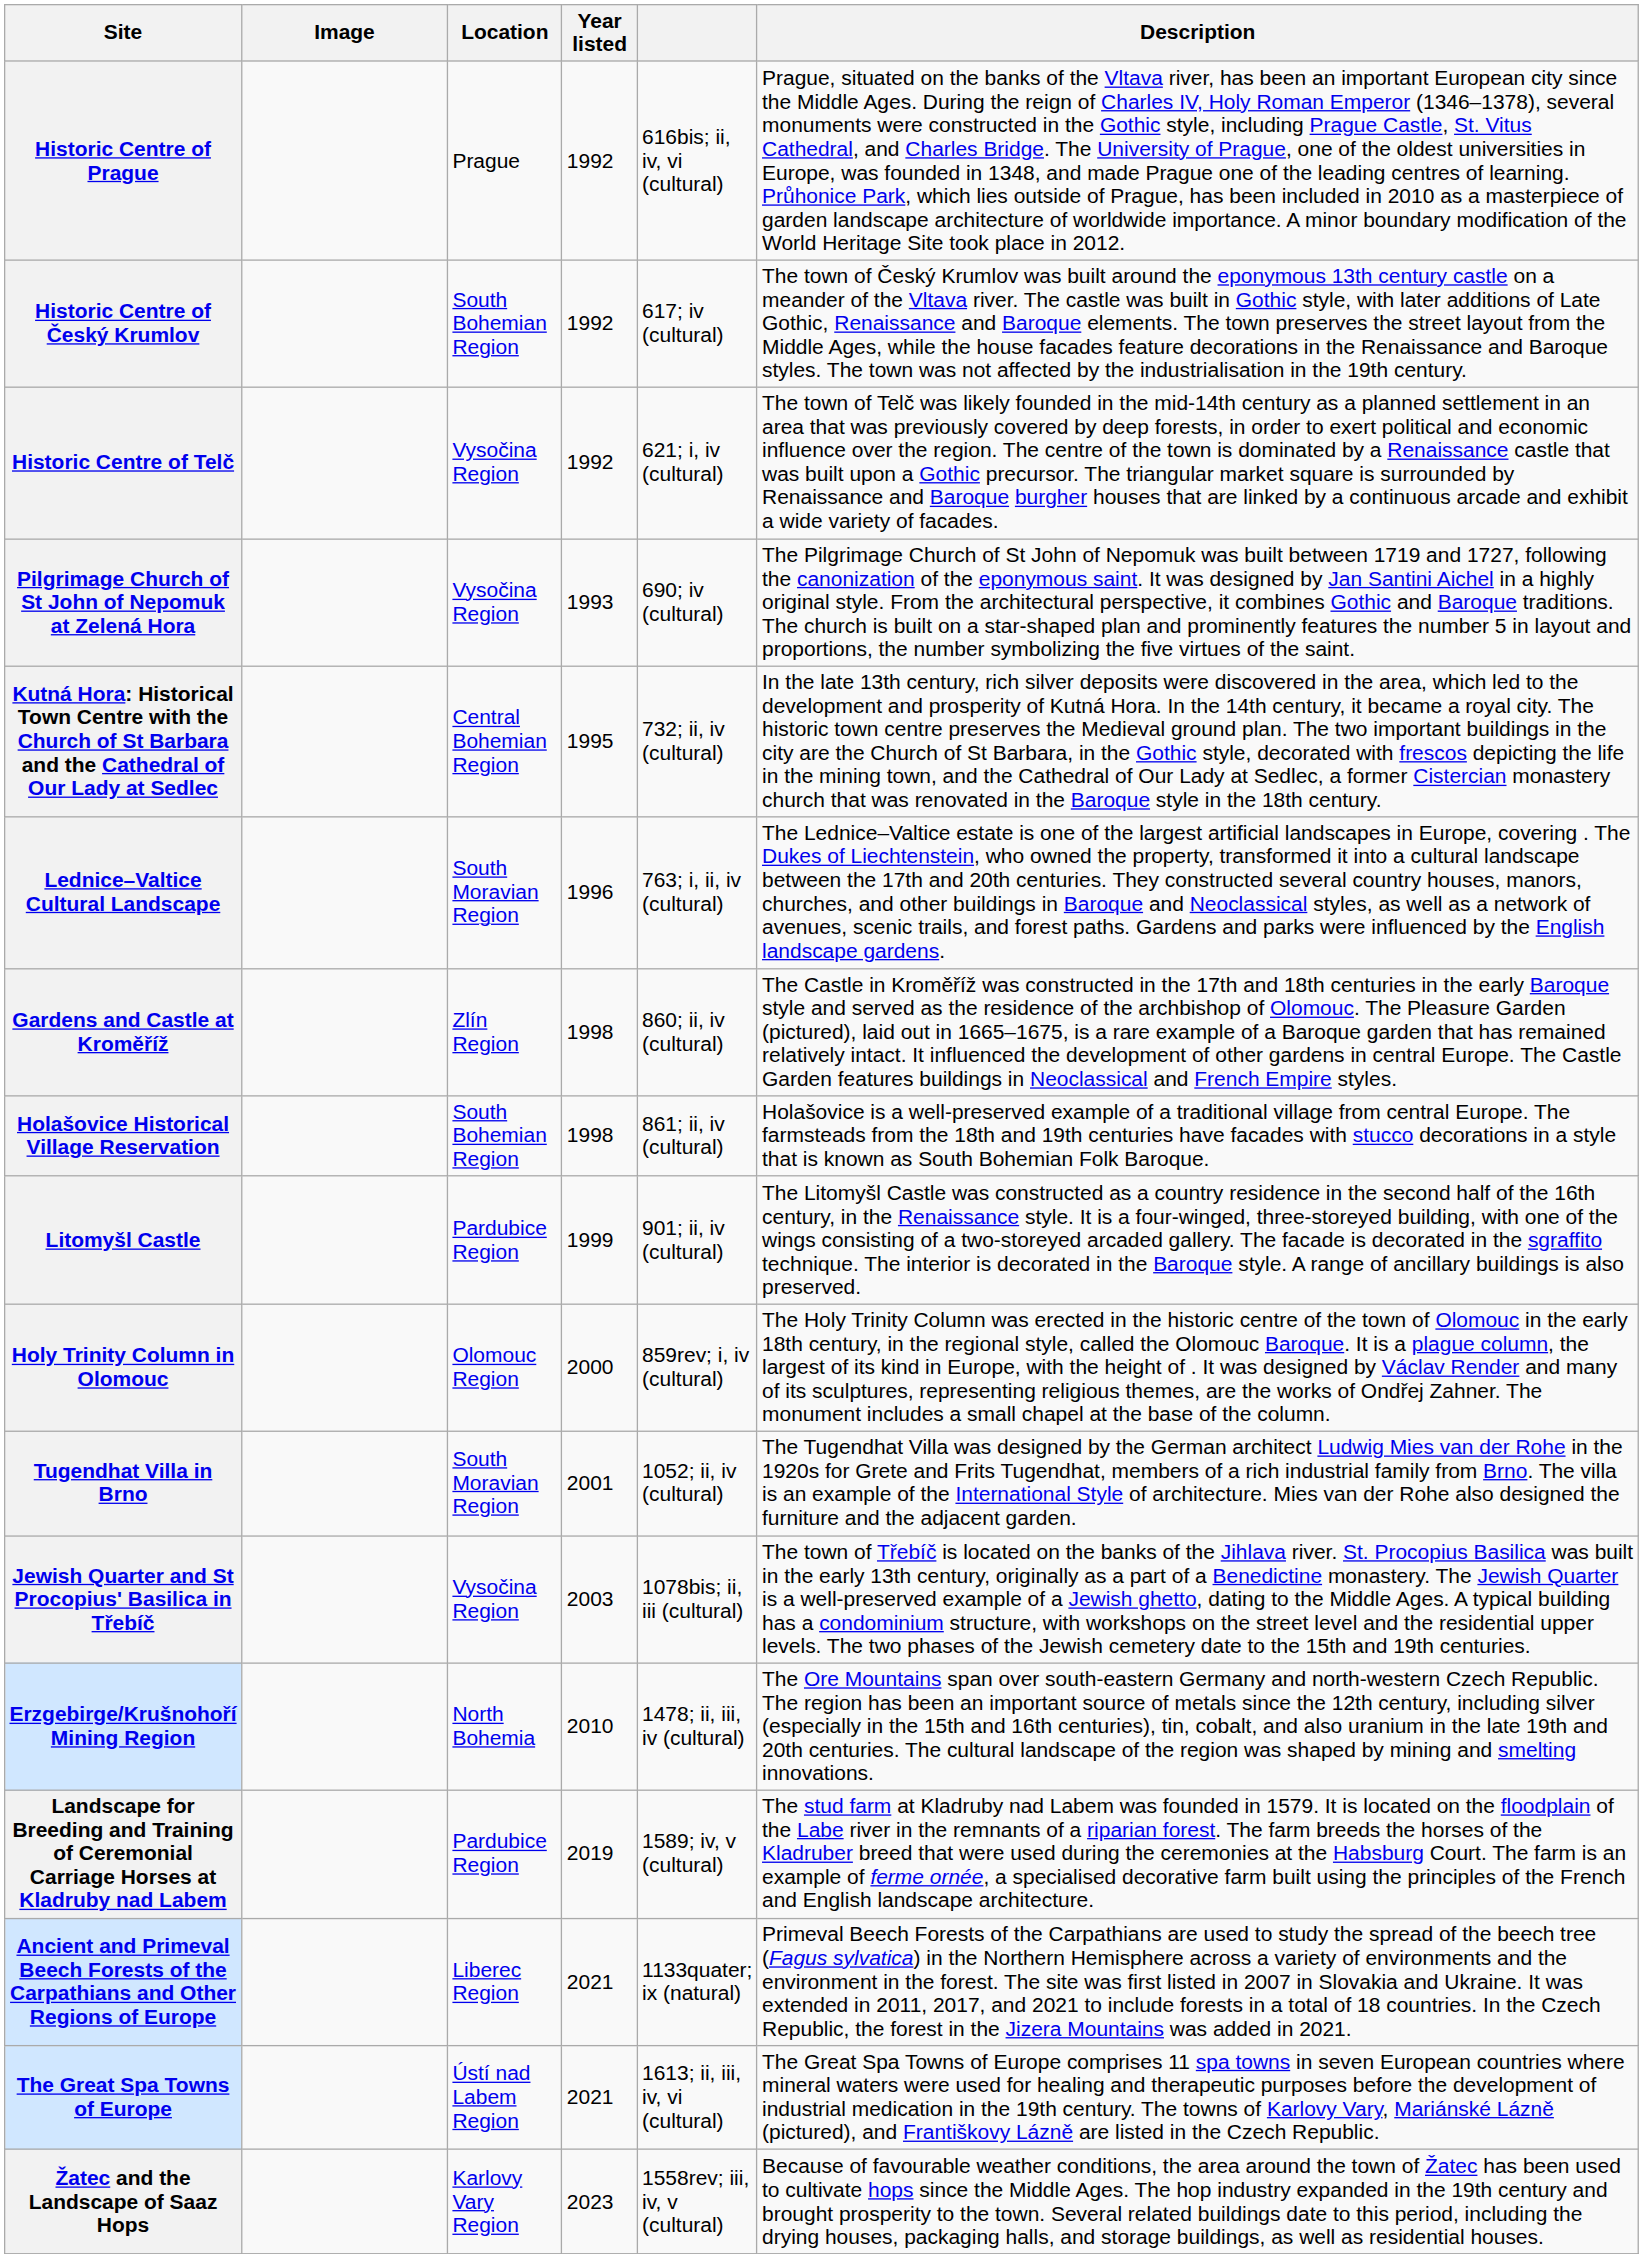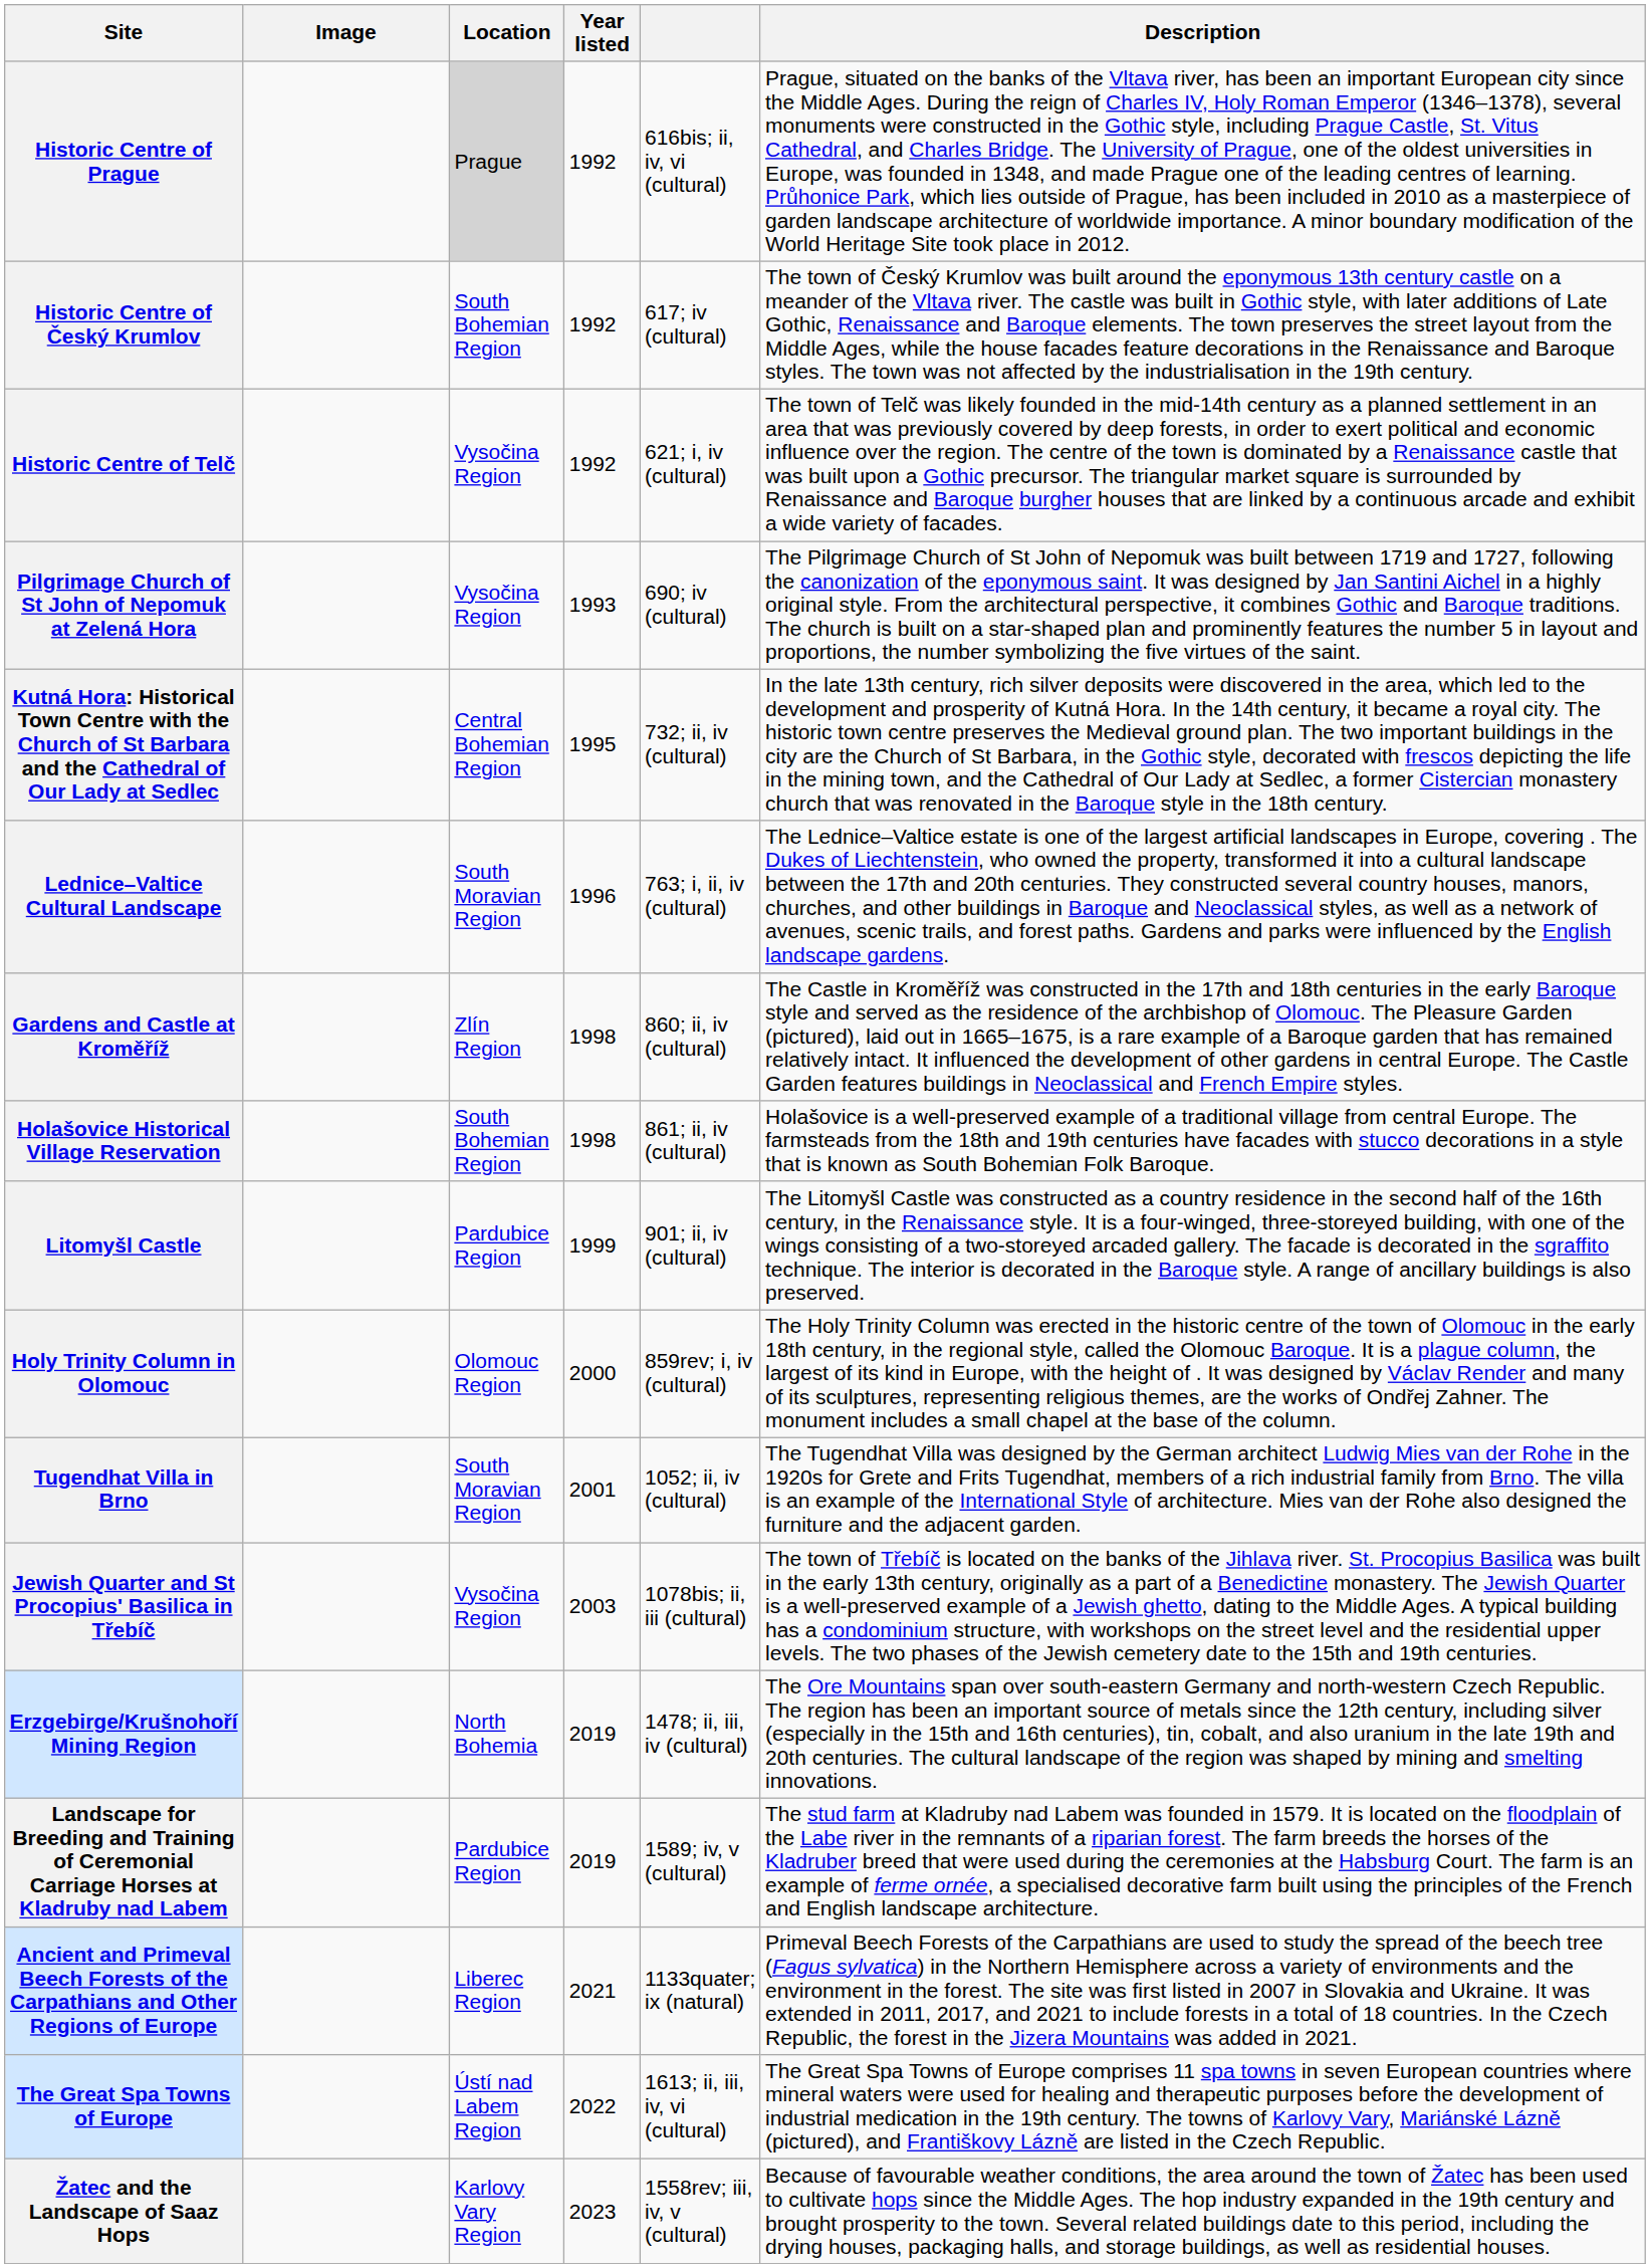 <table class="wikitable sortable plainrowheaders">
 <tr>
 <th style="width:100px;" scope="col">Site</th>
 <th class="unsortable"  style="width:150px;" scope="col">Image</th>
 <th style="width:80px;" scope="col">Location</th>
 <th style="width:50px;" scope="col">Year listed</th>
 <th style="width:60px;" scope="col" data-sort-type="number"></th>
 <th scope="col" class="unsortable">Description</th>
 </tr>
 <tr>
 <th scope="row"><a href='#'>Historic Centre of Prague</a></th>
 <td></td>
-<td>Prague</td>
+<td style="background: lightgrey;">Prague</td>
 <td>1992</td>
 <td>616bis; ii, iv, vi (cultural)</td>
 <td>Prague, situated on the banks of the <a href='#'>Vltava</a> river, has been an important European city since the Middle Ages. During the reign of <a href='#'>Charles IV, Holy Roman Emperor</a> (1346–1378), several monuments were constructed in the <a href='#'>Gothic</a> style, including <a href='#'>Prague Castle</a>, <a href='#'>St. Vitus Cathedral</a>, and <a href='#'>Charles Bridge</a>. The <a href='#'>University of Prague</a>, one of the oldest universities in Europe, was founded in 1348, and made Prague one of the leading centres of learning. <a href='#'>Průhonice Park</a>, which lies outside of Prague, has been included in 2010 as a masterpiece of garden landscape architecture of worldwide importance. A minor boundary modification of the World Heritage Site took place in 2012.</td>
 </tr>
 <tr>
 <th scope="row"><a href='#'>Historic Centre of Český Krumlov</a></th>
 <td></td>
 <td><a href='#'>South Bohemian Region</a></td>
 <td>1992</td>
 <td>617; iv (cultural)</td>
 <td>The town of Český Krumlov was built around the <a href='#'>eponymous 13th century castle</a> on a meander of the <a href='#'>Vltava</a> river. The castle was built in <a href='#'>Gothic</a> style, with later additions of Late Gothic, <a href='#'>Renaissance</a> and <a href='#'>Baroque</a> elements. The town preserves the street layout from the Middle Ages, while the house facades feature decorations in the Renaissance and Baroque styles. The town was not affected by the industrialisation in the 19th century.</td>
 </tr>
 <tr>
 <th scope="row"><a href='#'>Historic Centre of Telč</a></th>
 <td></td>
 <td><a href='#'>Vysočina Region</a></td>
 <td>1992</td>
 <td>621; i, iv (cultural)</td>
 <td>The town of Telč was likely founded in the mid-14th century as a planned settlement in an area that was previously covered by deep forests, in order to exert political and economic influence over the region. The centre of the town is dominated by a <a href='#'>Renaissance</a> castle that was built upon a <a href='#'>Gothic</a> precursor. The triangular market square is surrounded by Renaissance and <a href='#'>Baroque</a> <a href='#'>burgher</a> houses that are linked by a continuous arcade and exhibit a wide variety of facades.</td>
 </tr>
 <tr>
 <th scope="row"><a href='#'>Pilgrimage Church of St John of Nepomuk at Zelená Hora</a></th>
 <td></td>
 <td><a href='#'>Vysočina Region</a></td>
 <td>1993</td>
 <td>690; iv (cultural)</td>
 <td>The Pilgrimage Church of St John of Nepomuk was built between 1719 and 1727, following the <a href='#'>canonization</a> of the <a href='#'>eponymous saint</a>. It was designed by <a href='#'>Jan Santini Aichel</a> in a highly original style. From the architectural perspective, it combines <a href='#'>Gothic</a> and <a href='#'>Baroque</a> traditions. The church is built on a star-shaped plan and prominently features the number 5 in layout and proportions, the number symbolizing the five virtues of the saint.</td>
 </tr>
 <tr>
 <th scope="row"><a href='#'>Kutná Hora</a>: Historical Town Centre with the <a href='#'>Church of St Barbara</a> and the <a href='#'>Cathedral of Our Lady at Sedlec</a></th>
 <td></td>
 <td><a href='#'>Central Bohemian Region</a></td>
 <td>1995</td>
 <td>732; ii, iv (cultural)</td>
 <td>In the late 13th century, rich silver deposits were discovered in the area, which led to the development and prosperity of Kutná Hora. In the 14th century, it became a royal city. The historic town centre preserves the Medieval ground plan. The two important buildings in the city are the Church of St Barbara, in the <a href='#'>Gothic</a> style, decorated with <a href='#'>frescos</a> depicting the life in the mining town, and the Cathedral of Our Lady at Sedlec, a former <a href='#'>Cistercian</a> monastery church that was renovated in the <a href='#'>Baroque</a> style in the 18th century.</td>
 </tr>
 <tr>
 <th scope="row"><a href='#'>Lednice–Valtice Cultural Landscape</a></th>
 <td></td>
 <td><a href='#'>South Moravian Region</a></td>
 <td>1996</td>
 <td>763; i, ii, iv (cultural)</td>
 <td>The Lednice–Valtice estate is one of the largest artificial landscapes in Europe, covering . The <a href='#'>Dukes of Liechtenstein</a>, who owned the property, transformed it into a cultural landscape between the 17th and 20th centuries. They constructed several country houses, manors, churches, and other buildings in <a href='#'>Baroque</a> and <a href='#'>Neoclassical</a> styles, as well as a network of avenues, scenic trails, and forest paths. Gardens and parks were influenced by the <a href='#'>English landscape gardens</a>.</td>
 </tr>
 <tr>
 <th scope="row"><a href='#'>Gardens and Castle at Kroměříž</a></th>
 <td></td>
 <td><a href='#'>Zlín Region</a></td>
 <td>1998</td>
 <td>860; ii, iv (cultural)</td>
 <td>The Castle in Kroměříž was constructed in the 17th and 18th centuries in the early <a href='#'>Baroque</a> style and served as the residence of the archbishop of <a href='#'>Olomouc</a>. The Pleasure Garden (pictured), laid out in 1665–1675, is a rare example of a Baroque garden that has remained relatively intact. It influenced the development of other gardens in central Europe. The Castle Garden features buildings in <a href='#'>Neoclassical</a> and <a href='#'>French Empire</a> styles.</td>
 </tr>
 <tr>
 <th scope="row"><a href='#'>Holašovice Historical Village Reservation</a></th>
 <td></td>
 <td><a href='#'>South Bohemian Region</a></td>
 <td>1998</td>
 <td>861; ii, iv (cultural)</td>
 <td>Holašovice is a well-preserved example of a traditional village from central Europe. The farmsteads from the 18th and 19th centuries have facades with <a href='#'>stucco</a> decorations in a style that is known as South Bohemian Folk Baroque.</td>
 </tr>
 <tr>
 <th scope="row"><a href='#'>Litomyšl Castle</a></th>
 <td></td>
 <td><a href='#'>Pardubice Region</a></td>
 <td>1999</td>
 <td>901; ii, iv (cultural)</td>
 <td>The Litomyšl Castle was constructed as a country residence in the second half of the 16th century, in the <a href='#'>Renaissance</a> style. It is a four-winged, three-storeyed building, with one of the wings consisting of a two-storeyed arcaded gallery. The facade is decorated in the <a href='#'>sgraffito</a> technique. The interior is decorated in the <a href='#'>Baroque</a> style. A range of ancillary buildings is also preserved.</td>
 </tr>
 <tr>
 <th scope="row"><a href='#'>Holy Trinity Column in Olomouc</a></th>
 <td></td>
 <td><a href='#'>Olomouc Region</a></td>
 <td>2000</td>
 <td>859rev; i, iv (cultural)</td>
 <td>The Holy Trinity Column was erected in the historic centre of the town of <a href='#'>Olomouc</a> in the early 18th century, in the regional style, called the Olomouc <a href='#'>Baroque</a>. It is a <a href='#'>plague column</a>, the largest of its kind in Europe, with the height of . It was designed by <a href='#'>Václav Render</a> and many of its sculptures, representing religious themes, are the works of Ondřej Zahner. The monument includes a small chapel at the base of the column.</td>
 </tr>
 <tr>
 <th scope="row"><a href='#'>Tugendhat Villa in Brno</a></th>
 <td></td>
 <td><a href='#'>South Moravian Region</a></td>
 <td>2001</td>
 <td>1052; ii, iv (cultural)</td>
 <td>The Tugendhat Villa was designed by the German architect <a href='#'>Ludwig Mies van der Rohe</a> in the 1920s for Grete and Frits Tugendhat, members of a rich industrial family from <a href='#'>Brno</a>. The villa is an example of the <a href='#'>International Style</a> of architecture. Mies van der Rohe also designed the furniture and the adjacent garden.</td>
 </tr>
 <tr>
 <th scope="row"><a href='#'>Jewish Quarter and St Procopius' Basilica in Třebíč</a></th>
 <td></td>
 <td><a href='#'>Vysočina Region</a></td>
 <td>2003</td>
 <td>1078bis; ii, iii (cultural)</td>
 <td>The town of <a href='#'>Třebíč</a> is located on the banks of the <a href='#'>Jihlava</a> river. <a href='#'>St. Procopius Basilica</a> was built in the early 13th century, originally as a part of a <a href='#'>Benedictine</a> monastery. The <a href='#'>Jewish Quarter</a> is a well-preserved example of a <a href='#'>Jewish ghetto</a>, dating to the Middle Ages. A typical building has a <a href='#'>condominium</a> structure, with workshops on the street level and the residential upper levels. The two phases of the Jewish cemetery date to the 15th and 19th centuries.</td>
 </tr>
 <tr>
 <th scope="row" style="background:#D0E7FF;"><a href='#'>Erzgebirge/Krušnohoří Mining Region</a></th>
 <td></td>
 <td><a href='#'>North Bohemia</a></td>
-<td>2010</td>
+<td>2019</td>
 <td>1478; ii, iii, iv (cultural)</td>
 <td>The <a href='#'>Ore Mountains</a> span over south-eastern Germany and north-western Czech Republic. The region has been an important source of metals since the 12th century, including silver (especially in the 15th and 16th centuries), tin, cobalt, and also uranium in the late 19th and 20th centuries. The cultural landscape of the region was shaped by mining and <a href='#'>smelting</a> innovations.</td>
 </tr>
 <tr>
 <th scope="row">Landscape for Breeding and Training of Ceremonial Carriage Horses at <a href='#'>Kladruby nad Labem</a></th>
 <td></td>
 <td><a href='#'>Pardubice Region</a></td>
 <td>2019</td>
 <td>1589; iv, v (cultural)</td>
 <td>The <a href='#'>stud farm</a> at Kladruby nad Labem was founded in 1579. It is located on the <a href='#'>floodplain</a> of the <a href='#'>Labe</a> river in the remnants of a <a href='#'>riparian forest</a>. The farm breeds the horses of the <a href='#'>Kladruber</a> breed that were used during the ceremonies at the <a href='#'>Habsburg</a> Court. The farm is an example of <em><a href='#'>ferme ornée</a></em>, a specialised decorative farm built using the principles of the French and English landscape architecture.</td>
 </tr>
 <tr>
 <th scope="row" style="background:#D0E7FF;"><a href='#'>Ancient and Primeval Beech Forests of the Carpathians and Other Regions of Europe</a></th>
 <td></td>
 <td><a href='#'>Liberec Region</a></td>
 <td>2021</td>
 <td>1133quater; ix (natural)</td>
 <td>Primeval Beech Forests of the Carpathians are used to study the spread of the beech tree (<em><a href='#'>Fagus sylvatica</a></em>) in the Northern Hemisphere across a variety of environments and the environment in the forest. The site was first listed in 2007 in Slovakia and Ukraine. It was extended in 2011, 2017, and 2021 to include forests in a total of 18 countries. In the Czech Republic, the forest in the <a href='#'>Jizera Mountains</a> was added in 2021.</td>
 </tr>
 <tr>
 <th scope="row" style="background:#D0E7FF;"><a href='#'>The Great Spa Towns of Europe</a></th>
 <td></td>
 <td><a href='#'>Ústí nad Labem Region</a></td>
-<td>2021</td>
+<td>2022</td>
 <td>1613; ii, iii, iv, vi (cultural)</td>
 <td>The Great Spa Towns of Europe comprises 11 <a href='#'>spa towns</a> in seven European countries where mineral waters were used for healing and therapeutic purposes before the development of industrial medication in the 19th century. The towns of <a href='#'>Karlovy Vary</a>, <a href='#'>Mariánské Lázně</a> (pictured), and <a href='#'>Františkovy Lázně</a> are listed in the Czech Republic.</td>
 </tr>
 <tr>
 <th scope="row"><a href='#'>Žatec</a> and the Landscape of Saaz Hops</th>
 <td></td>
 <td><a href='#'>Karlovy Vary Region</a></td>
 <td>2023</td>
 <td>1558rev; iii, iv, v (cultural)</td>
 <td>Because of favourable weather conditions, the area around the town of <a href='#'>Žatec</a> has been used to cultivate <a href='#'>hops</a> since the Middle Ages. The hop industry expanded in the 19th century and brought prosperity to the town. Several related buildings date to this period, including the drying houses, packaging halls, and storage buildings, as well as residential houses.</td>
 </tr>
 <tr>
 </tr>
 </table>
